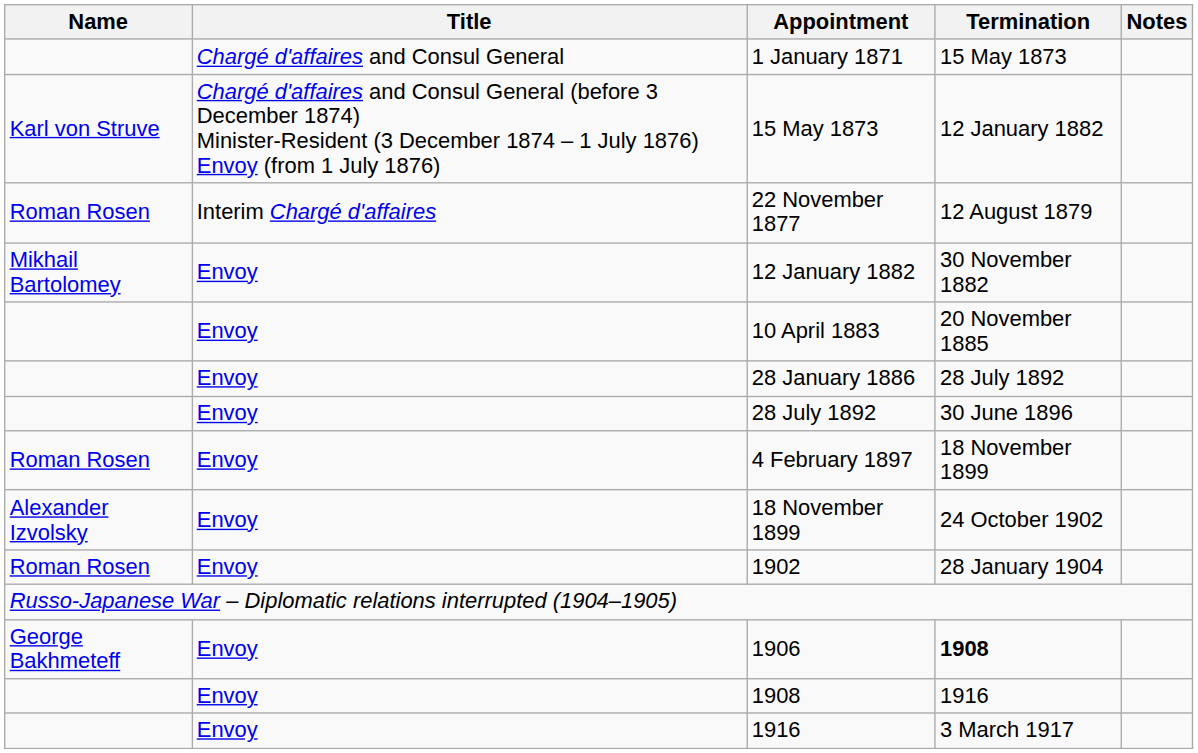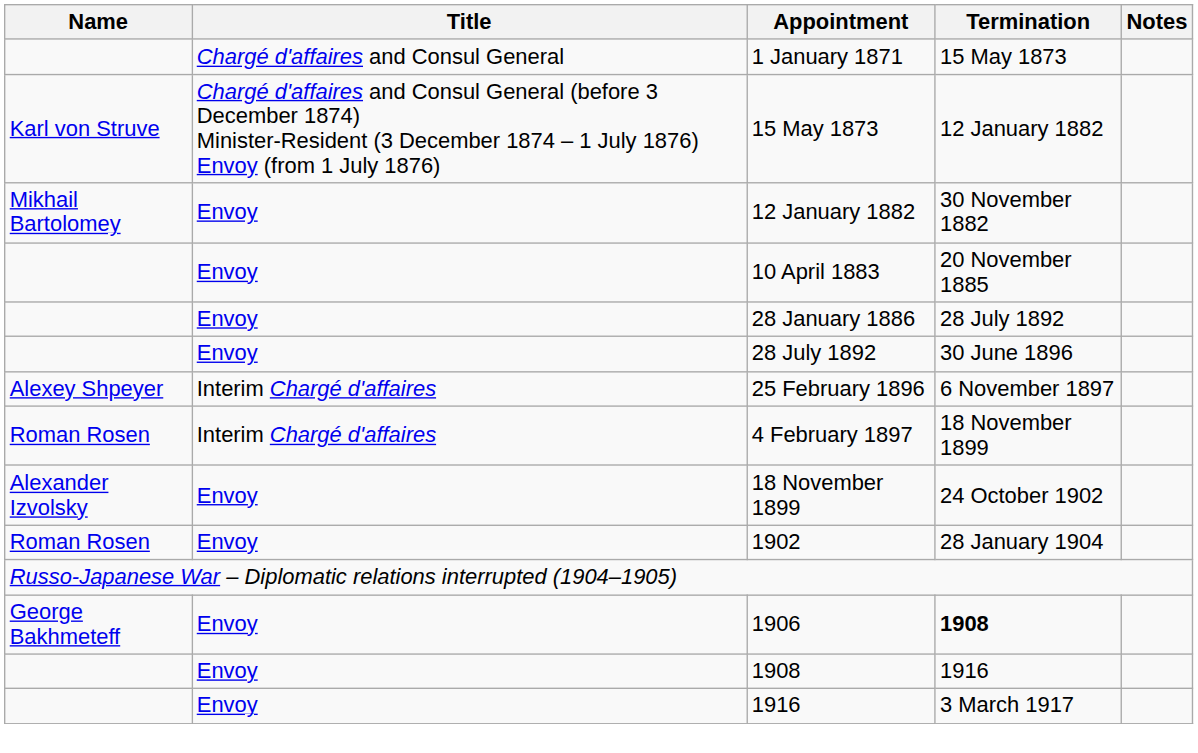 <table class="wikitable">
 <tr valign="middle">
 <th>Name</th>
 <th>Title</th>
 <th>Appointment</th>
 <th>Termination</th>
 <th>Notes</th>
 </tr>
 <tr>
 <td></td>
 <td><em><a href='#'>Chargé d'affaires</a></em> and Consul General</td>
 <td>1 January 1871</td>
 <td>15 May 1873</td>
 <td></td>
 </tr>
 <tr>
 <td><a href='#'>Karl von Struve</a></td>
 <td><em><a href='#'>Chargé d'affaires</a></em> and Consul General (before 3 December 1874)<br>Minister-Resident (3 December 1874 – 1 July 1876)<br><a href='#'>Envoy</a> (from 1 July 1876)</td>
 <td>15 May 1873</td>
 <td>12 January 1882</td>
-<td></td>
-</tr>
-<tr>
-<td><a href='#'>Roman Rosen</a></td>
-<td>Interim <em><a href='#'>Chargé d'affaires</a></em></td>
-<td>22 November 1877</td>
-<td>12 August 1879</td>
 <td></td>
 </tr>
 <tr>
 <td><a href='#'>Mikhail Bartolomey</a></td>
 <td><a href='#'>Envoy</a></td>
 <td>12 January 1882</td>
 <td>30 November 1882</td>
 <td></td>
 </tr>
 <tr>
 <td></td>
 <td><a href='#'>Envoy</a></td>
 <td>10 April 1883</td>
 <td>20 November 1885</td>
 <td></td>
 </tr>
 <tr>
 <td></td>
 <td><a href='#'>Envoy</a></td>
 <td>28 January 1886</td>
 <td>28 July 1892</td>
 <td></td>
 </tr>
 <tr>
 <td></td>
 <td><a href='#'>Envoy</a></td>
 <td>28 July 1892</td>
 <td>30 June 1896</td>
 <td></td>
 </tr>
 <tr>
+<td><a href='#'>Alexey Shpeyer</a></td>
+<td>Interim <em><a href='#'>Chargé d'affaires</a></em></td>
+<td>25 February 1896</td>
+<td>6 November 1897</td>
+<td></td>
+</tr>
+<tr>
 <td><a href='#'>Roman Rosen</a></td>
-<td><a href='#'>Envoy</a></td>
+<td>Interim <em><a href='#'>Chargé d'affaires</a></em></td>
 <td>4 February 1897</td>
 <td>18 November 1899</td>
 <td></td>
 </tr>
 <tr>
 <td><a href='#'>Alexander Izvolsky</a></td>
 <td><a href='#'>Envoy</a></td>
 <td>18 November 1899</td>
 <td>24 October 1902</td>
 <td></td>
 </tr>
 <tr>
 <td><a href='#'>Roman Rosen</a></td>
 <td><a href='#'>Envoy</a></td>
 <td>1902</td>
 <td>28 January 1904</td>
 <td></td>
 </tr>
 <tr>
 <td colspan="5"><em><a href='#'>Russo-Japanese War</a> – Diplomatic relations interrupted (1904–1905)</em></td>
 </tr>
 <tr>
 <td><a href='#'>George Bakhmeteff</a></td>
 <td><a href='#'>Envoy</a></td>
 <td>1906</td>
 <td><strong>1908</strong></td>
 <td></td>
 </tr>
 <tr>
 <td></td>
 <td><a href='#'>Envoy</a></td>
 <td>1908</td>
 <td>1916</td>
 <td></td>
 </tr>
 <tr>
 <td></td>
 <td><a href='#'>Envoy</a></td>
 <td>1916</td>
 <td>3 March 1917</td>
 <td></td>
 </tr>
 <tr>
 </tr>
 </table>
